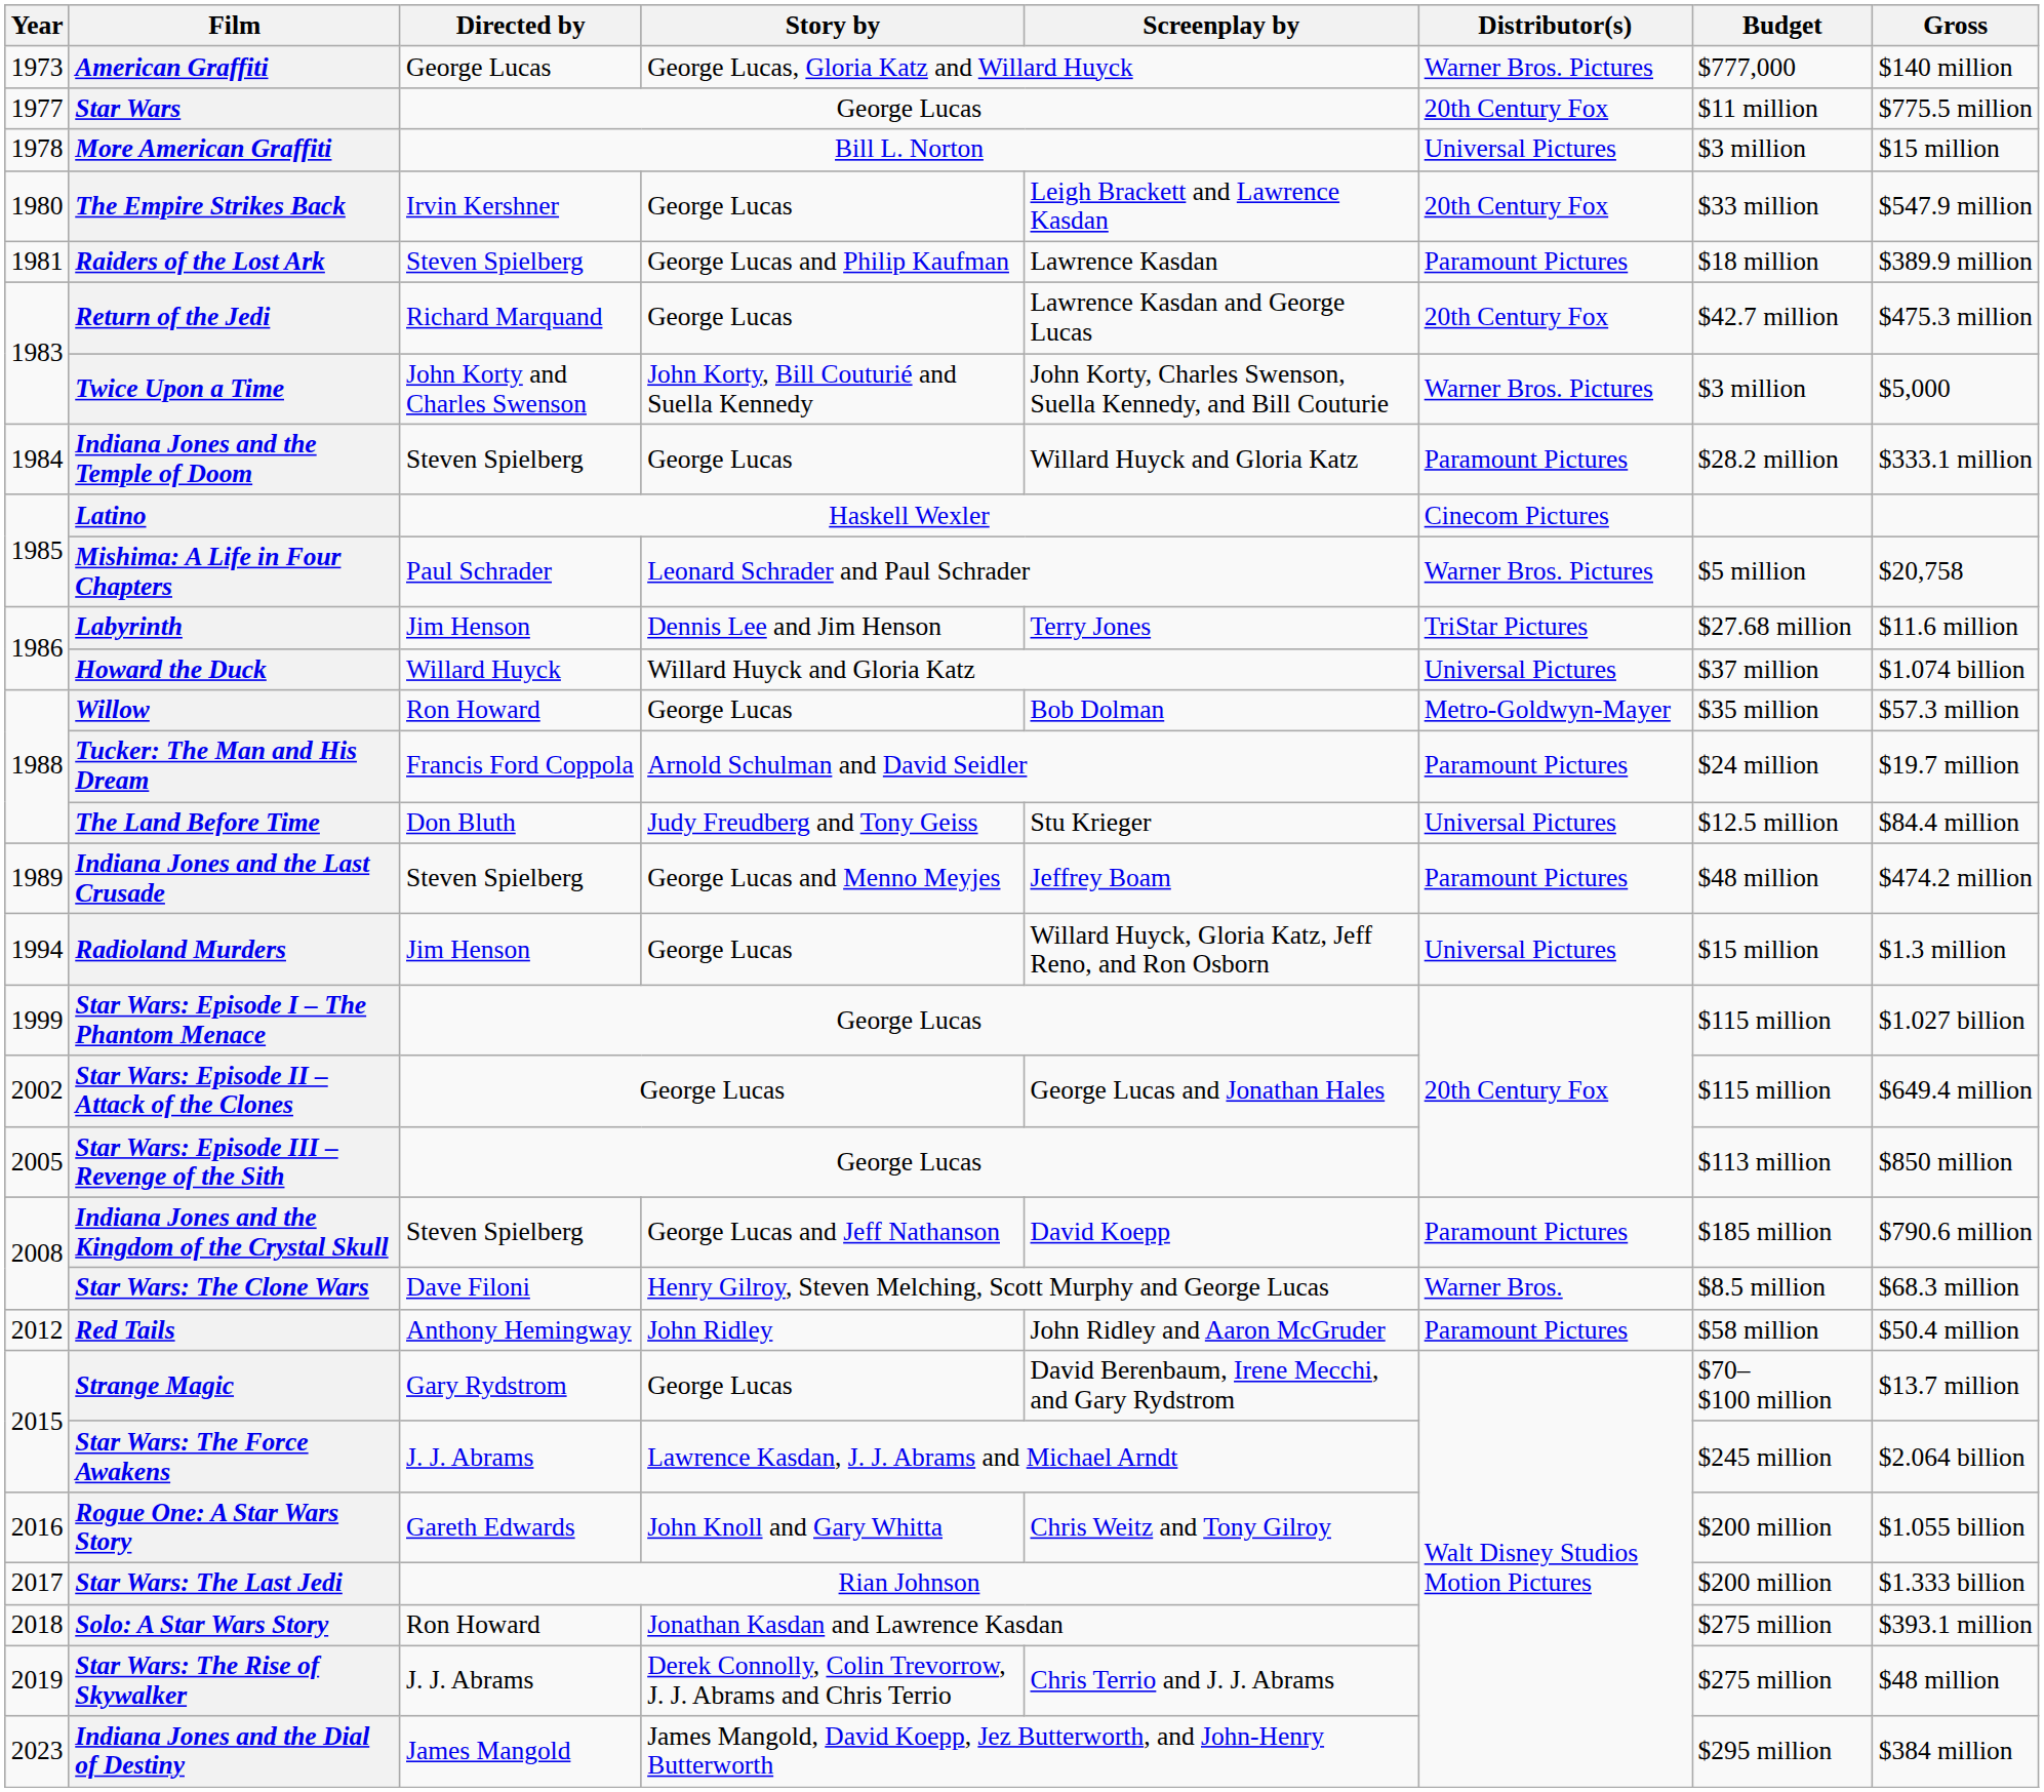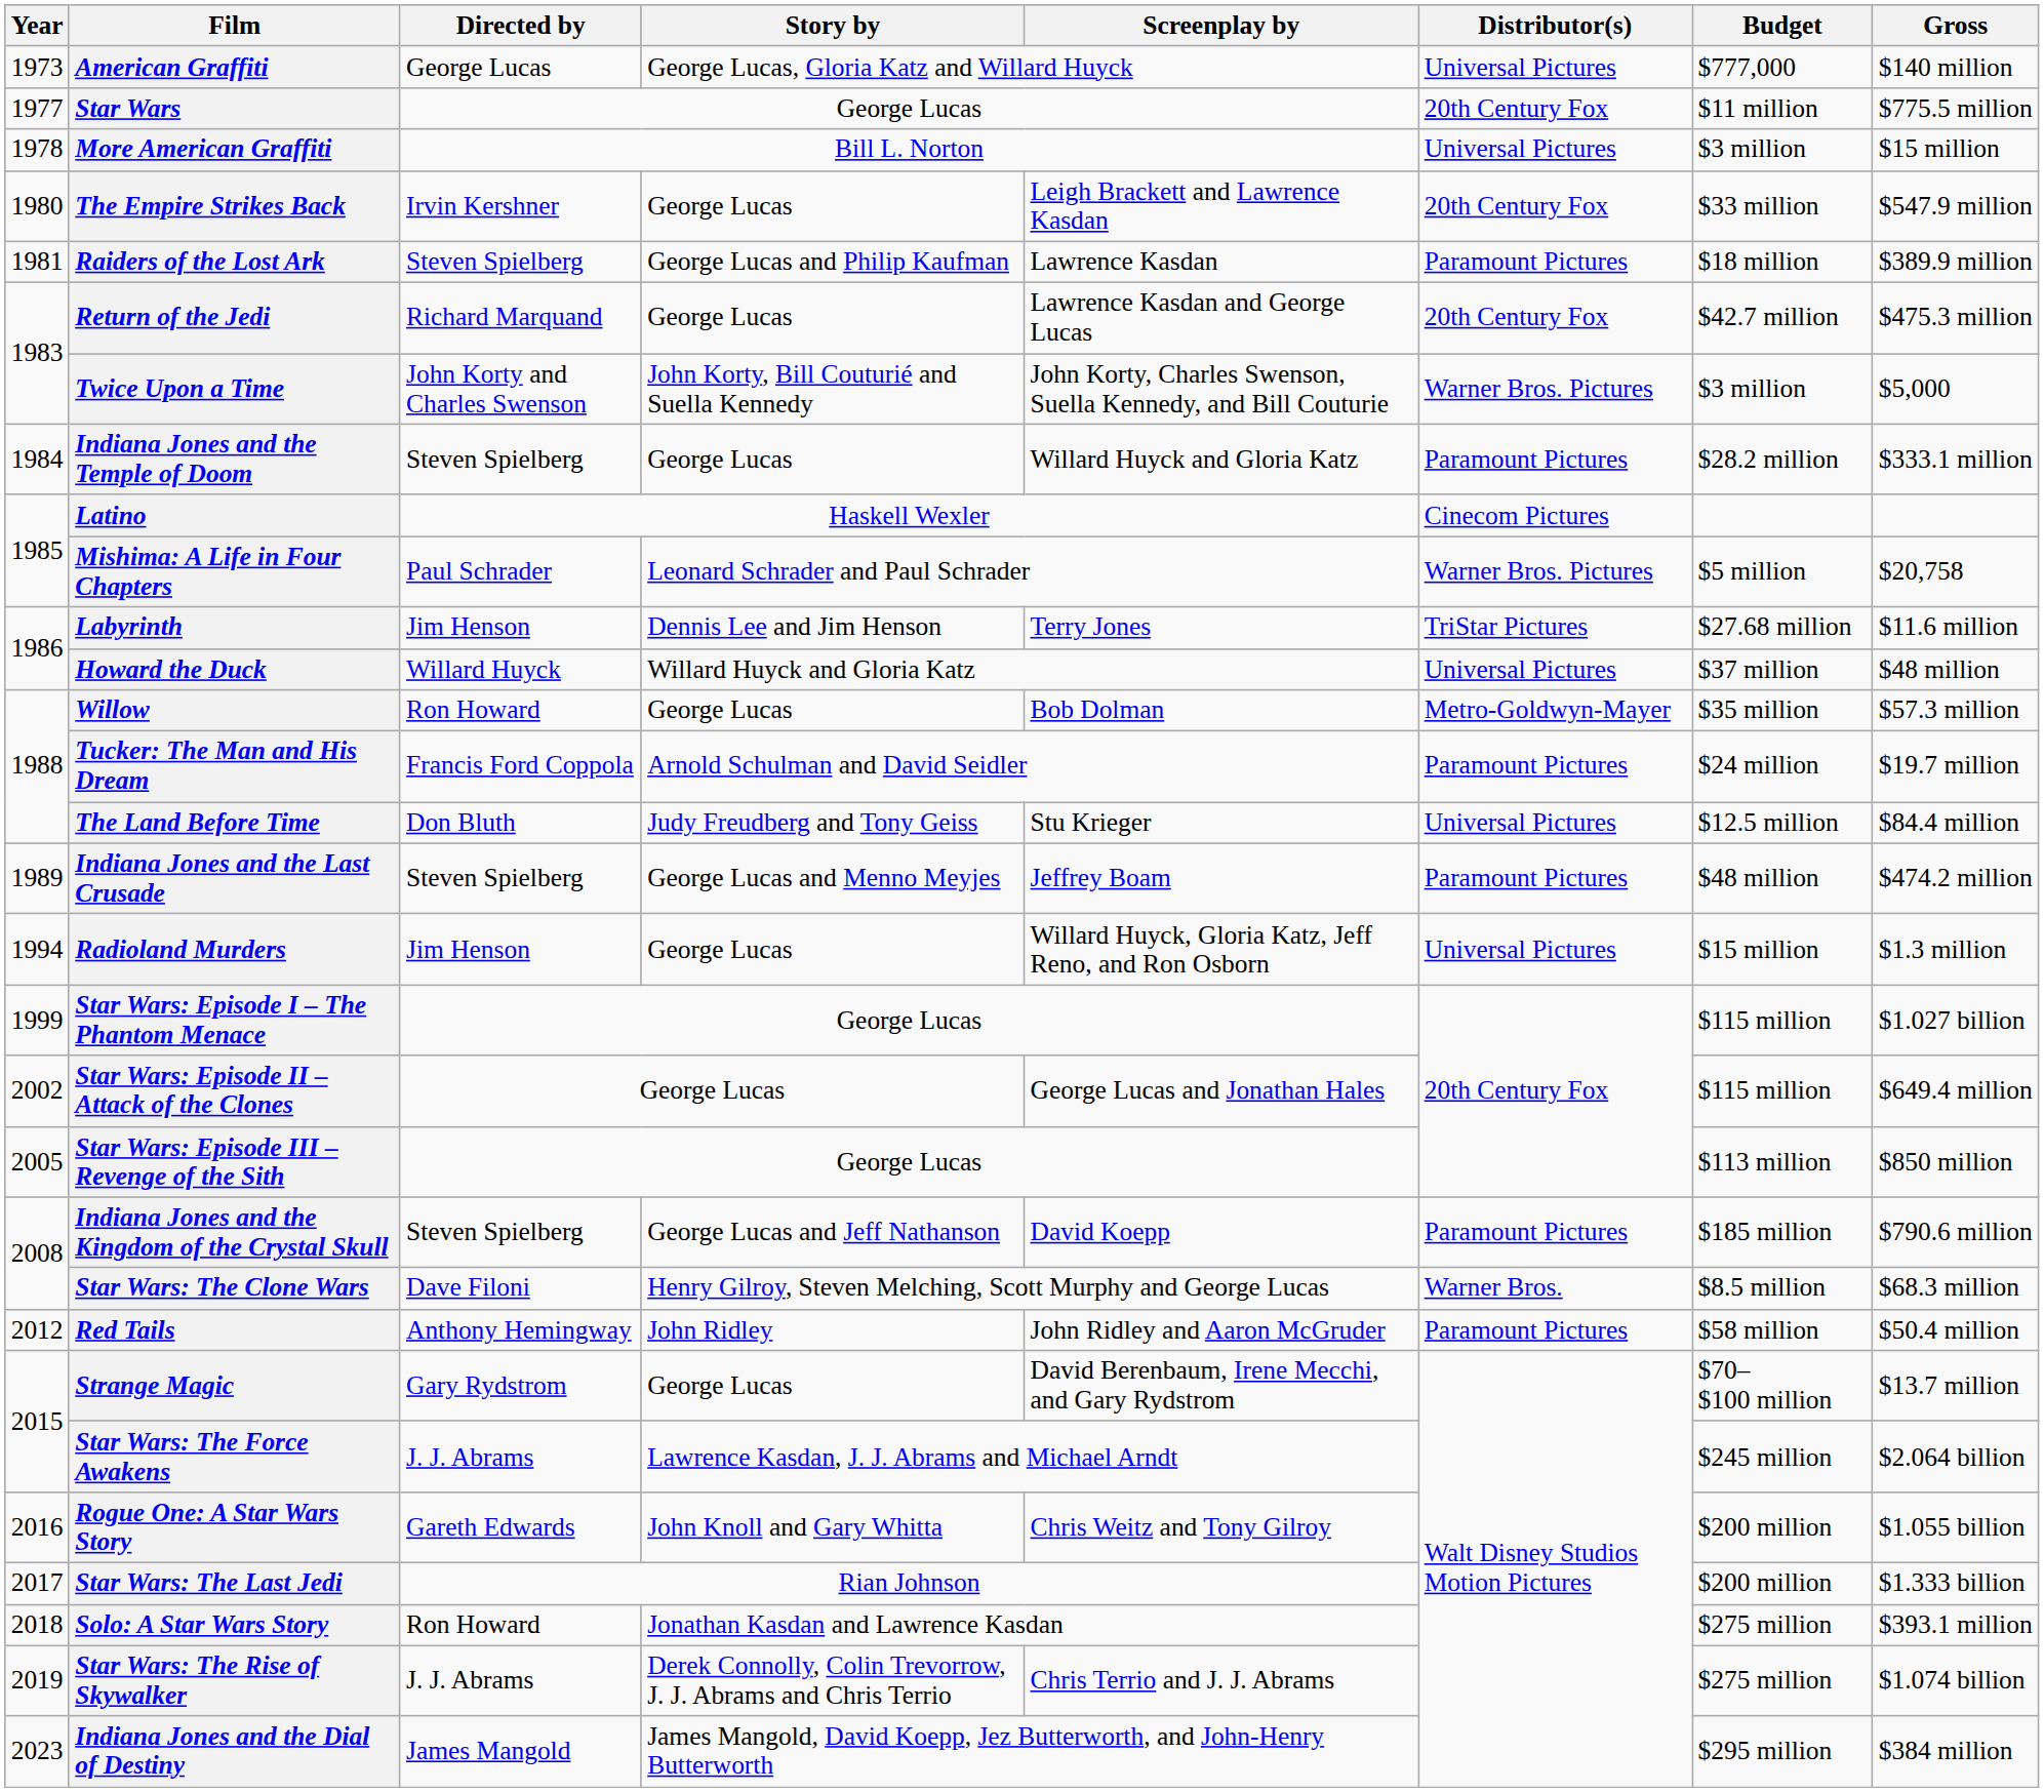 <table class="wikitable sortable">
 <tr>
 <th>Year</th>
 <th>Film</th>
 <th>Directed by</th>
 <th>Story by</th>
 <th>Screenplay by</th>
 <th>Distributor(s)</th>
 <th data-sort-type="currency">Budget</th>
 <th data-sort-type="currency">Gross</th>
 </tr>
 <tr>
 <td style="text-align:left">1973</td>
 <th scope="row" style="text-align:left"><em><a href='#'>American Graffiti</a></em></th>
 <td>George Lucas</td>
 <td colspan="2">George Lucas, <a href='#'>Gloria Katz</a> and <a href='#'>Willard Huyck</a></td>
-<td><a href='#'>Warner Bros. Pictures</a></td>
+<td><a href='#'>Universal Pictures</a></td>
 <td data-sort-value="$0.777 million">$777,000</td>
 <td>$140 million</td>
 </tr>
 <tr>
 <td style="text-align:left">1977</td>
 <th scope="row" style="text-align:left"><em><a href='#'>Star Wars</a></em></th>
 <td colspan="3" align="center">George Lucas</td>
 <td><a href='#'>20th Century Fox</a></td>
 <td>$11 million</td>
 <td>$775.5 million</td>
 </tr>
 <tr>
 <td style="text-align:left">1978</td>
 <th scope="row" style="text-align:left"><em><a href='#'>More American Graffiti</a></em></th>
 <td colspan="3" align="center"><a href='#'>Bill L. Norton</a></td>
 <td><a href='#'>Universal Pictures</a></td>
 <td>$3 million</td>
 <td>$15 million</td>
 </tr>
 <tr>
 <td style="text-align:left">1980</td>
 <th scope="row" style="text-align:left"><em><a href='#'>The Empire Strikes Back</a></em></th>
 <td><a href='#'>Irvin Kershner</a></td>
 <td>George Lucas</td>
 <td><a href='#'>Leigh Brackett</a> and <a href='#'>Lawrence Kasdan</a></td>
 <td><a href='#'>20th Century Fox</a></td>
 <td>$33 million</td>
 <td>$547.9 million</td>
 </tr>
 <tr>
 <td style="text-align:left">1981</td>
 <th scope="row" style="text-align:left"><em><a href='#'>Raiders of the Lost Ark</a></em></th>
 <td><a href='#'>Steven Spielberg</a></td>
 <td>George Lucas and <a href='#'>Philip Kaufman</a></td>
 <td>Lawrence Kasdan</td>
 <td><a href='#'>Paramount Pictures</a></td>
 <td>$18 million</td>
 <td>$389.9 million</td>
 </tr>
 <tr>
 <td style="text-align:left" rowspan="2">1983</td>
 <th scope="row" style="text-align:left"><em><a href='#'>Return of the Jedi</a></em></th>
 <td style="text-align:left"><a href='#'>Richard Marquand</a></td>
 <td style="text-align:left">George Lucas</td>
 <td style="text-align:left">Lawrence Kasdan and George Lucas</td>
 <td><a href='#'>20th Century Fox</a></td>
 <td>$42.7 million</td>
 <td>$475.3 million</td>
 </tr>
 <tr>
 <th scope="row" style="text-align:left"><em><a href='#'>Twice Upon a Time</a></em></th>
 <td><a href='#'>John Korty</a> and <a href='#'>Charles Swenson</a></td>
 <td><a href='#'>John Korty</a>, <a href='#'>Bill Couturié</a> and Suella Kennedy</td>
 <td>John Korty, Charles Swenson, Suella Kennedy, and Bill Couturie</td>
 <td><a href='#'>Warner Bros. Pictures</a></td>
 <td>$3 million</td>
 <td>$5,000</td>
 </tr>
 <tr>
 <td style="text-align:left">1984</td>
 <th scope="row" style="text-align:left"><em><a href='#'>Indiana Jones and the Temple of Doom</a></em></th>
 <td>Steven Spielberg</td>
 <td>George Lucas</td>
 <td>Willard Huyck and Gloria Katz</td>
 <td><a href='#'>Paramount Pictures</a></td>
 <td>$28.2 million</td>
 <td>$333.1 million</td>
 </tr>
 <tr>
 <td style="text-align:left" rowspan="2">1985</td>
 <th scope="row" style="text-align:left"><em><a href='#'>Latino</a></em></th>
 <td colspan="3" align="center"><a href='#'>Haskell Wexler</a></td>
 <td><a href='#'>Cinecom Pictures</a></td>
 <td></td>
 <td></td>
 </tr>
 <tr>
 <th scope="row" style="text-align:left"><em><a href='#'>Mishima: A Life in Four Chapters</a></em></th>
 <td><a href='#'>Paul Schrader</a></td>
 <td colspan="2"><a href='#'>Leonard Schrader</a> and Paul Schrader</td>
 <td><a href='#'>Warner Bros. Pictures</a></td>
 <td>$5 million</td>
 <td data-sort-value="$0.020 million">$20,758</td>
 </tr>
 <tr>
 <td style="text-align:left" rowspan="2">1986</td>
 <th scope="row" style="text-align:left"><em><a href='#'>Labyrinth</a></em></th>
 <td><a href='#'>Jim Henson</a></td>
 <td><a href='#'>Dennis Lee</a> and Jim Henson</td>
 <td><a href='#'>Terry Jones</a></td>
 <td><a href='#'>TriStar Pictures</a></td>
 <td>$27.68 million</td>
 <td>$11.6 million</td>
 </tr>
 <tr>
 <th scope="row" style="text-align:left"><em><a href='#'>Howard the Duck</a></em></th>
 <td><a href='#'>Willard Huyck</a></td>
 <td colspan="2">Willard Huyck and Gloria Katz</td>
 <td><a href='#'>Universal Pictures</a></td>
 <td>$37 million</td>
-<td>$1.074 billion</td>
+<td>$48 million</td>
 </tr>
 <tr>
 <td style="text-align:left" rowspan="3">1988</td>
 <th scope="row" style="text-align:left"><em><a href='#'>Willow</a></em></th>
 <td><a href='#'>Ron Howard</a></td>
 <td>George Lucas</td>
 <td><a href='#'>Bob Dolman</a></td>
 <td><a href='#'>Metro-Goldwyn-Mayer</a></td>
 <td>$35 million</td>
 <td>$57.3 million</td>
 </tr>
 <tr>
 <th scope="row" style="text-align:left"><em><a href='#'>Tucker: The Man and His Dream</a></em></th>
 <td><a href='#'>Francis Ford Coppola</a></td>
 <td colspan="2"><a href='#'>Arnold Schulman</a> and <a href='#'>David Seidler</a></td>
 <td><a href='#'>Paramount Pictures</a></td>
 <td>$24 million</td>
 <td>$19.7 million</td>
 </tr>
 <tr>
 <th scope="row" style="text-align:left"><em><a href='#'>The Land Before Time</a></em></th>
 <td><a href='#'>Don Bluth</a></td>
 <td><a href='#'>Judy Freudberg</a> and <a href='#'>Tony Geiss</a></td>
 <td>Stu Krieger</td>
 <td><a href='#'>Universal Pictures</a></td>
 <td>$12.5 million</td>
 <td>$84.4 million</td>
 </tr>
 <tr>
 <td style="text-align:left">1989</td>
 <th scope="row" style="text-align:left"><em><a href='#'>Indiana Jones and the Last Crusade</a></em></th>
 <td>Steven Spielberg</td>
 <td>George Lucas and <a href='#'>Menno Meyjes</a></td>
 <td><a href='#'>Jeffrey Boam</a></td>
 <td><a href='#'>Paramount Pictures</a></td>
 <td>$48 million</td>
 <td>$474.2 million</td>
 </tr>
 <tr>
 <td style="text-align:left">1994</td>
 <th scope="row" style="text-align:left"><em><a href='#'>Radioland Murders</a></em></th>
 <td><a href='#'>Jim Henson</a></td>
 <td>George Lucas</td>
 <td>Willard Huyck, Gloria Katz, Jeff Reno, and Ron Osborn</td>
 <td><a href='#'>Universal Pictures</a></td>
 <td>$15 million</td>
 <td>$1.3 million</td>
 </tr>
 <tr>
 <td style="text-align:left">1999</td>
 <th scope="row" style="text-align:left"><em><a href='#'>Star Wars: Episode I – The Phantom Menace</a></em></th>
 <td colspan="3" align="center">George Lucas</td>
 <td rowspan="3"><a href='#'>20th Century Fox</a></td>
 <td>$115 million</td>
 <td>$1.027 billion</td>
 </tr>
 <tr>
 <td style="text-align:left">2002</td>
 <th scope="row" style="text-align:left"><em><a href='#'>Star Wars: Episode II – Attack of the Clones</a></em></th>
 <td colspan="2" align="center">George Lucas</td>
 <td>George Lucas and <a href='#'>Jonathan Hales</a></td>
 <td>$115 million</td>
 <td>$649.4 million</td>
 </tr>
 <tr>
 <td style="text-align:left">2005</td>
 <th scope="row" style="text-align:left"><em><a href='#'>Star Wars: Episode III – Revenge of the Sith</a></em></th>
 <td colspan="3" align="center">George Lucas</td>
 <td>$113 million</td>
 <td>$850 million</td>
 </tr>
 <tr>
 <td style="text-align:left" rowspan="2">2008</td>
 <th scope="row" style="text-align:left"><em><a href='#'>Indiana Jones and the Kingdom of the Crystal Skull</a></em></th>
 <td>Steven Spielberg</td>
 <td>George Lucas and <a href='#'>Jeff Nathanson</a></td>
 <td><a href='#'>David Koepp</a></td>
 <td><a href='#'>Paramount Pictures</a></td>
 <td>$185 million</td>
 <td>$790.6 million</td>
 </tr>
 <tr>
 <th scope="row" style="text-align:left"><em><a href='#'>Star Wars: The Clone Wars</a></em></th>
 <td><a href='#'>Dave Filoni</a></td>
 <td colspan="2"><a href='#'>Henry Gilroy</a>, Steven Melching, Scott Murphy and George Lucas</td>
 <td><a href='#'>Warner Bros.</a></td>
 <td>$8.5 million</td>
 <td>$68.3 million</td>
 </tr>
 <tr>
 <td style="text-align:left">2012</td>
 <th scope="row" style="text-align:left"><em><a href='#'>Red Tails</a></em></th>
 <td><a href='#'>Anthony Hemingway</a></td>
 <td><a href='#'>John Ridley</a></td>
 <td>John Ridley and <a href='#'>Aaron McGruder</a></td>
 <td><a href='#'>Paramount Pictures</a></td>
 <td>$58 million</td>
 <td>$50.4 million</td>
 </tr>
 <tr>
 <td style="text-align:left" rowspan="2">2015</td>
 <th scope="row" style="text-align:left"><em><a href='#'>Strange Magic</a></em></th>
 <td><a href='#'>Gary Rydstrom</a></td>
 <td>George Lucas</td>
 <td>David Berenbaum, <a href='#'>Irene Mecchi</a>, and Gary Rydstrom</td>
 <td rowspan="7"><a href='#'>Walt Disney Studios Motion Pictures</a></td>
 <td>$70–$100 million</td>
 <td>$13.7 million</td>
 </tr>
 <tr>
 <th scope="row" style="text-align:left"><em><a href='#'>Star Wars: The Force Awakens</a></em></th>
 <td><a href='#'>J. J. Abrams</a></td>
 <td colspan="2"><a href='#'>Lawrence Kasdan</a>, <a href='#'>J. J. Abrams</a> and <a href='#'>Michael Arndt</a></td>
 <td>$245 million</td>
 <td>$2.064 billion</td>
 </tr>
 <tr>
 <td style="text-align:left">2016</td>
 <th scope="row" style="text-align:left"><em><a href='#'>Rogue One: A Star Wars Story</a></em></th>
 <td><a href='#'>Gareth Edwards</a></td>
 <td><a href='#'>John Knoll</a> and <a href='#'>Gary Whitta</a></td>
 <td><a href='#'>Chris Weitz</a> and <a href='#'>Tony Gilroy</a></td>
 <td>$200 million</td>
 <td>$1.055 billion</td>
 </tr>
 <tr>
 <td style="text-align:left">2017</td>
 <th scope="row" style="text-align:left"><em><a href='#'>Star Wars: The Last Jedi</a></em></th>
 <td colspan="3" style="text-align:center;"><a href='#'>Rian Johnson</a></td>
 <td>$200 million</td>
 <td>$1.333 billion</td>
 </tr>
 <tr>
 <td style="text-align:left">2018</td>
 <th scope="row" style="text-align:left"><em><a href='#'>Solo: A Star Wars Story</a></em></th>
 <td>Ron Howard</td>
 <td colspan="2"><a href='#'>Jonathan Kasdan</a> and Lawrence Kasdan</td>
 <td>$275 million</td>
 <td>$393.1 million</td>
 </tr>
 <tr>
 <td style="text-align:left">2019</td>
 <th scope="row" style="text-align:left"><em><a href='#'>Star Wars: The Rise of Skywalker</a></em></th>
 <td>J. J. Abrams</td>
 <td><a href='#'>Derek Connolly</a>, <a href='#'>Colin Trevorrow</a>, J. J. Abrams and Chris Terrio</td>
 <td><a href='#'>Chris Terrio</a> and J. J. Abrams</td>
 <td>$275 million</td>
-<td>$48 million</td>
+<td>$1.074 billion</td>
 </tr>
 <tr>
 <td>2023</td>
 <th scope="row" style="text-align:left"><em><a href='#'>Indiana Jones and the Dial of Destiny</a></em></th>
 <td><a href='#'>James Mangold</a></td>
 <td colspan="2">James Mangold, <a href='#'>David Koepp</a>, <a href='#'>Jez Butterworth</a>, and <a href='#'>John-Henry Butterworth</a></td>
 <td>$295 million</td>
 <td>$384 million</td>
 </tr>
 <tr>
 </tr>
 </table>
